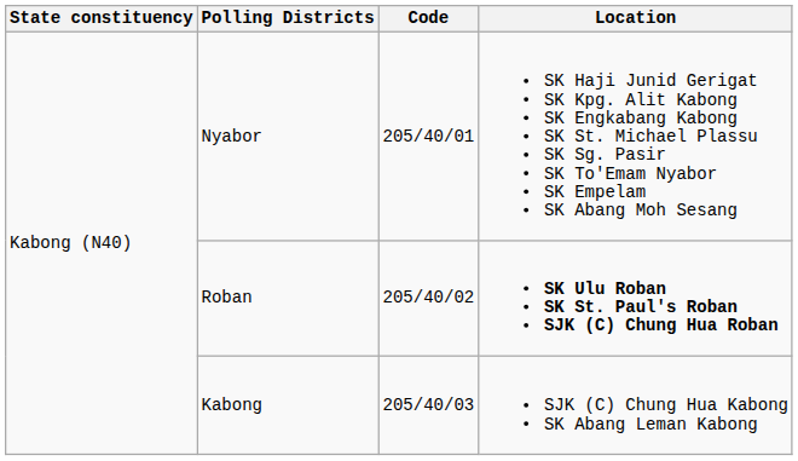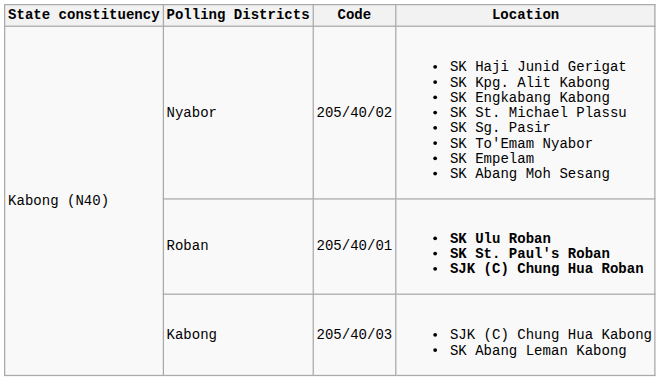 <table class="wikitable sortable mw-collapsible" style="white-space:nowrap;font-size:85%">
 <tr>
 <th>State constituency</th>
 <th>Polling Districts</th>
 <th>Code</th>
 <th>Location</th>
 </tr>
 <tr>
 <td rowspan="3">Kabong (N40)</td>
 <td>Nyabor</td>
-<td>205/40/01</td>
+<td>205/40/02</td>
 <td><br><ul><li>SK Haji Junid Gerigat</li><li>SK Kpg. Alit Kabong</li><li>SK Engkabang Kabong</li><li>SK St. Michael Plassu</li><li>SK Sg. Pasir</li><li>SK To'Emam Nyabor</li><li>SK Empelam</li><li>SK Abang Moh Sesang</li></ul></td>
 </tr>
 <tr>
 <td>Roban</td>
-<td>205/40/02</td>
+<td>205/40/01</td>
 <td><strong><br><ul><li>SK Ulu Roban</li><li>SK St. Paul's Roban</li><li>SJK (C) Chung Hua Roban</li></ul></strong></td>
 </tr>
 <tr>
 <td>Kabong</td>
 <td>205/40/03</td>
 <td><br><ul><li>SJK (C) Chung Hua Kabong</li><li>SK Abang Leman Kabong</li></ul></td>
 </tr>
 </table>
